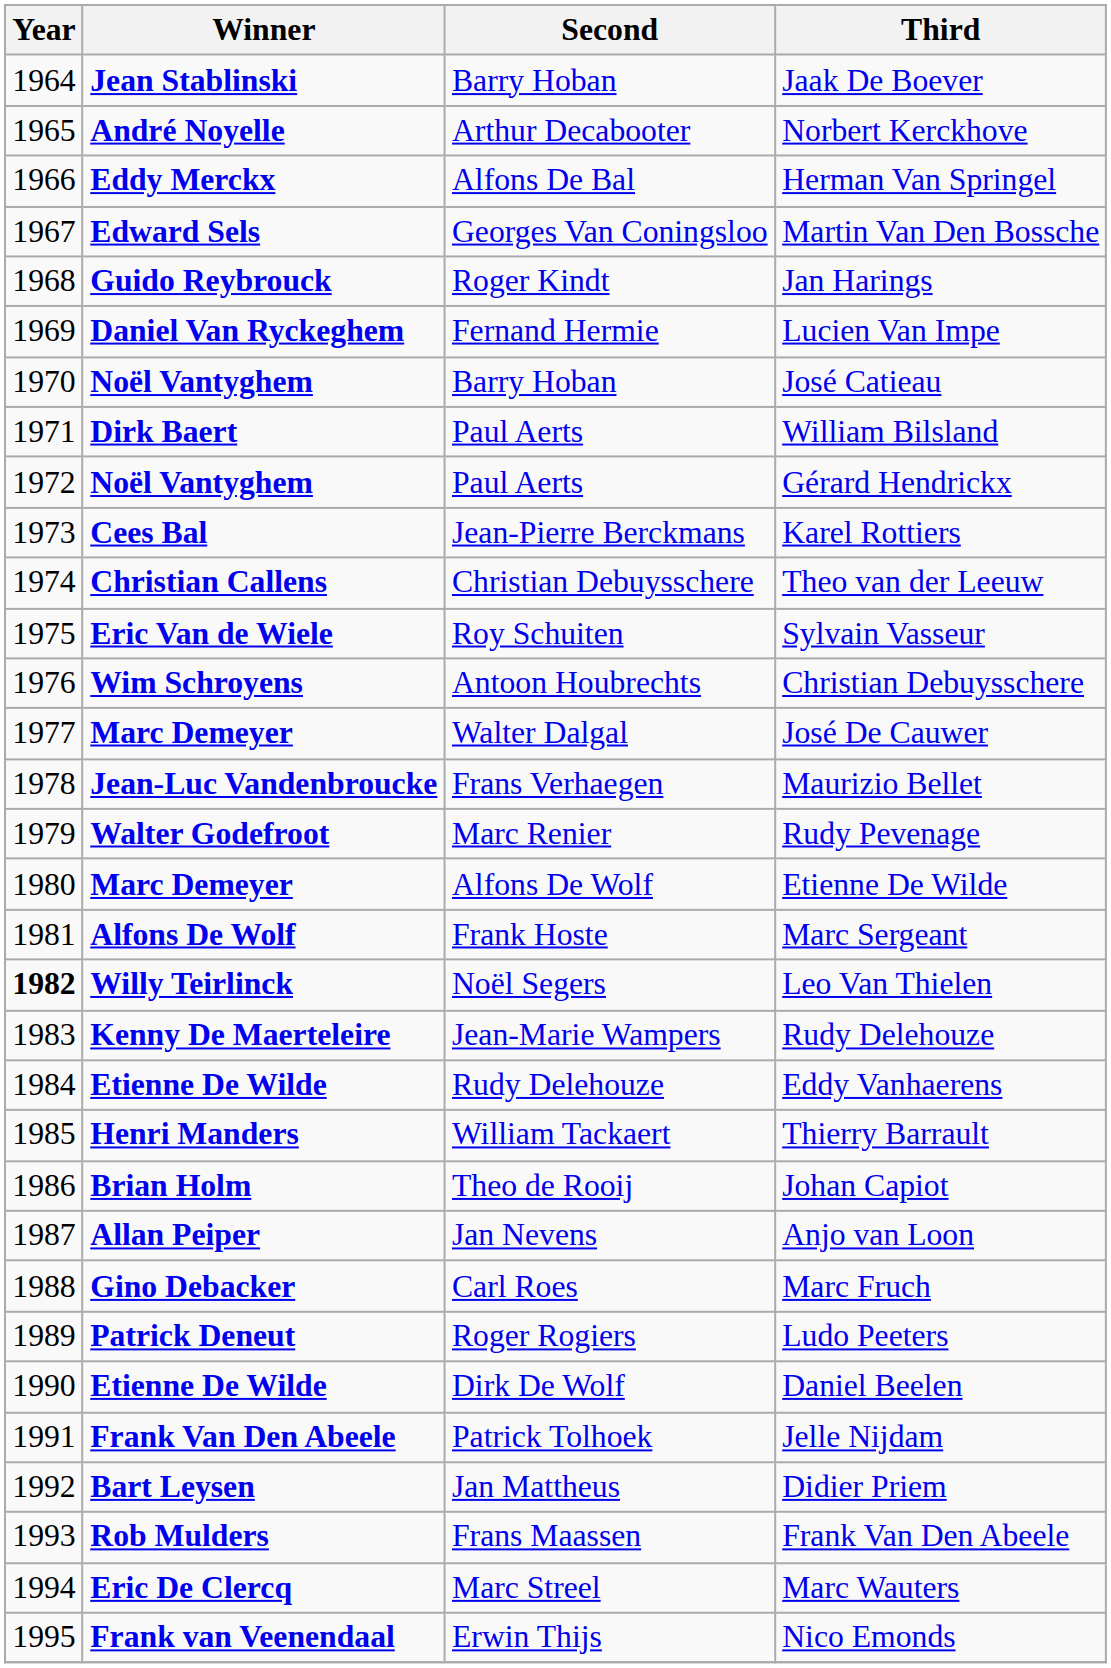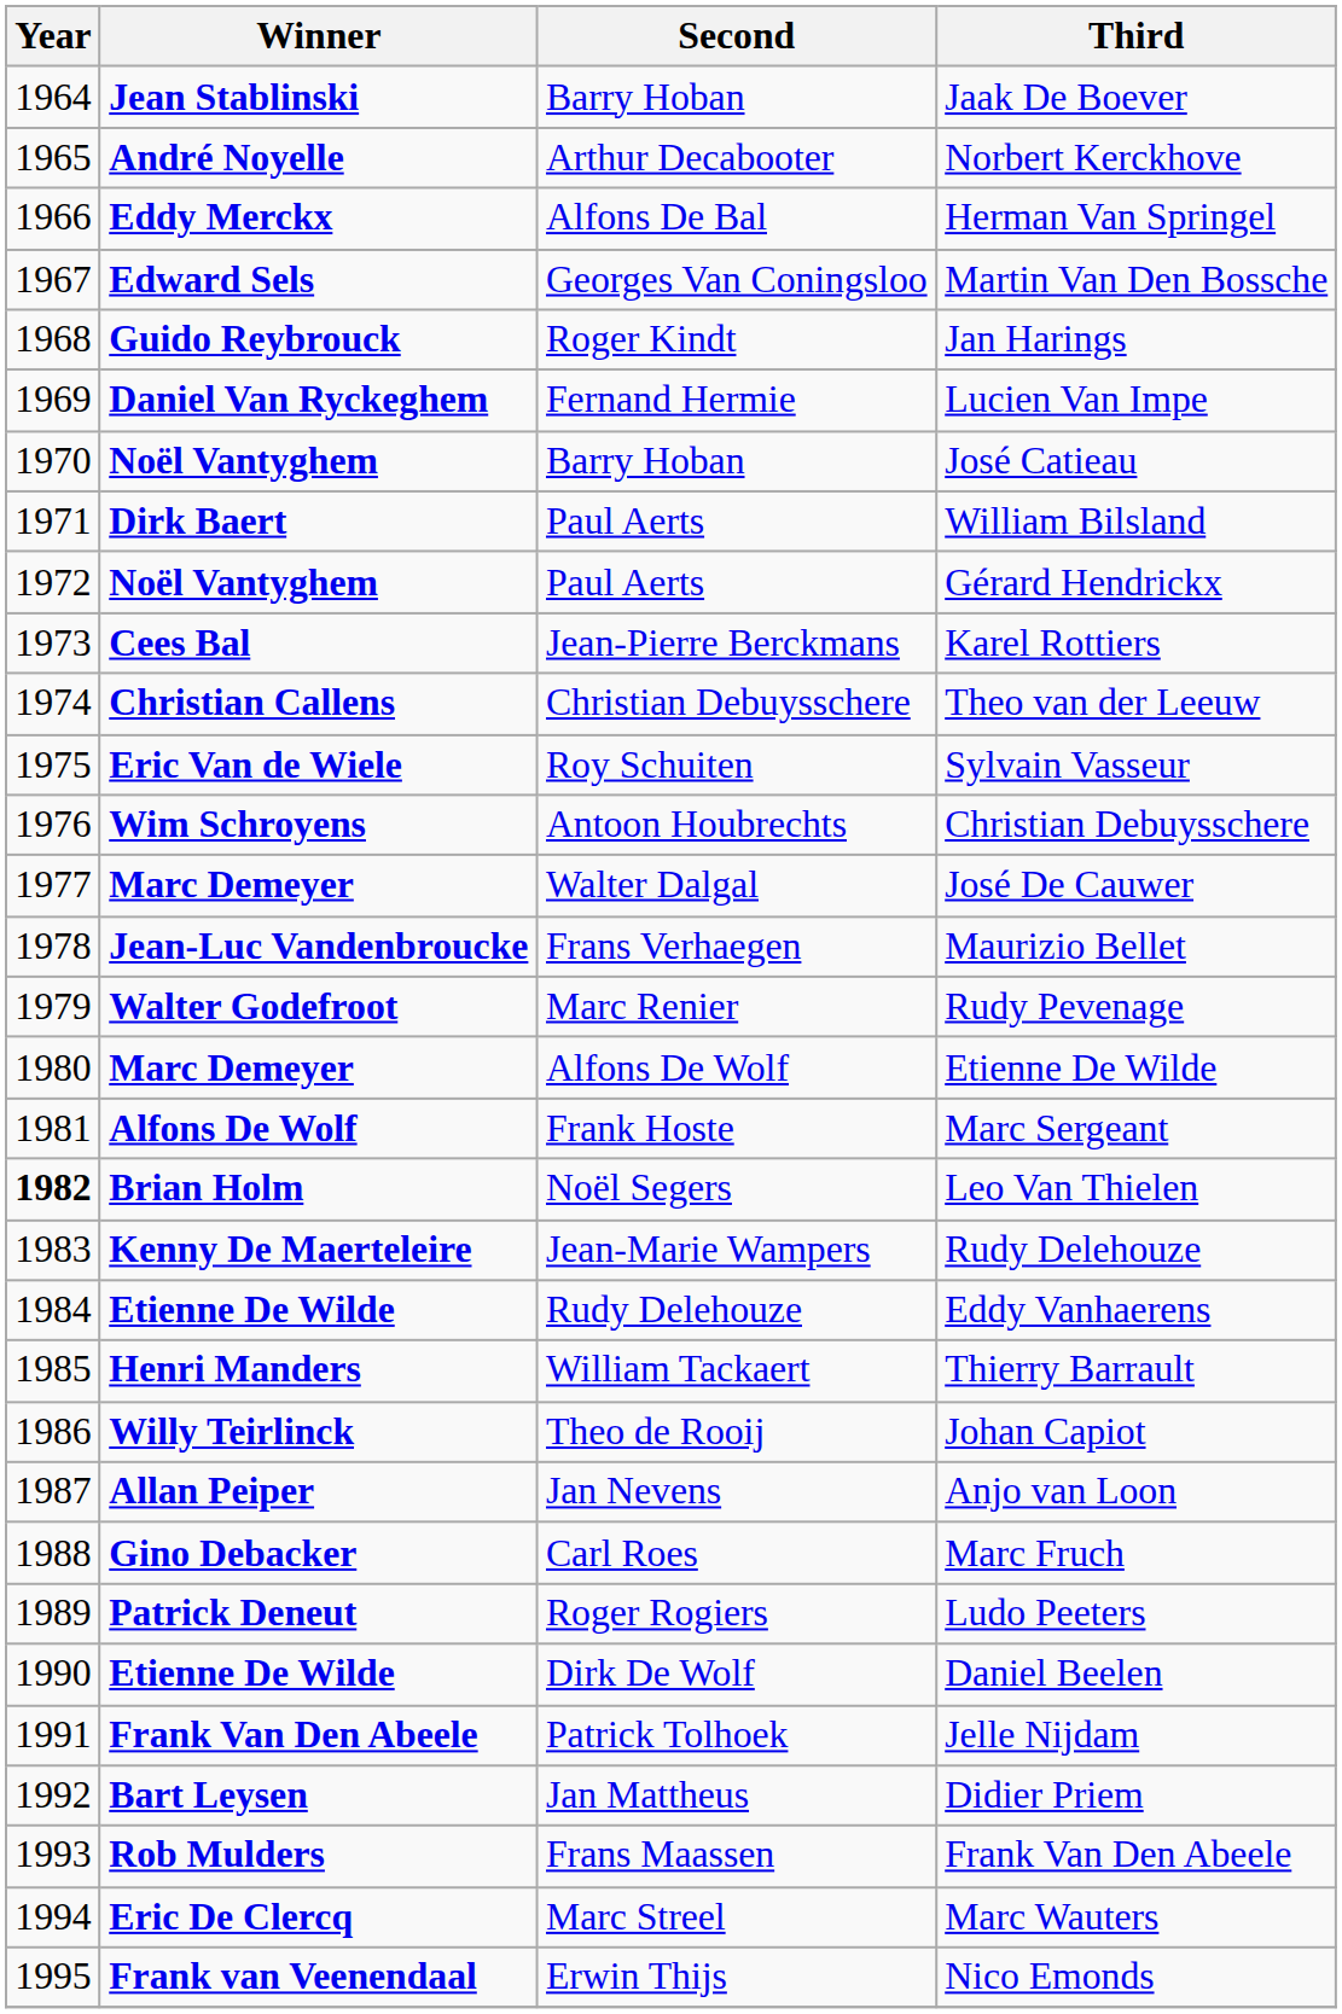 <table class="wikitable sortable">
 <tr>
 <th>Year</th>
 <th>Winner</th>
 <th>Second</th>
 <th>Third</th>
 </tr>
 <tr>
 <td>1964</td>
 <td> <strong><a href='#'>Jean Stablinski</a></strong></td>
 <td> <a href='#'>Barry Hoban</a></td>
 <td> <a href='#'>Jaak De Boever</a></td>
 </tr>
 <tr>
 <td>1965</td>
 <td> <strong><a href='#'>André Noyelle</a> </strong></td>
 <td> <a href='#'>Arthur Decabooter</a></td>
 <td> <a href='#'>Norbert Kerckhove</a></td>
 </tr>
 <tr>
 <td>1966</td>
 <td> <strong><a href='#'>Eddy Merckx</a> </strong></td>
 <td> <a href='#'>Alfons De Bal</a></td>
 <td> <a href='#'>Herman Van Springel</a></td>
 </tr>
 <tr>
 <td>1967</td>
 <td> <strong><a href='#'>Edward Sels</a> </strong></td>
 <td> <a href='#'>Georges Van Coningsloo</a></td>
 <td> <a href='#'>Martin Van Den Bossche</a></td>
 </tr>
 <tr>
 <td>1968</td>
 <td> <strong><a href='#'>Guido Reybrouck</a> </strong></td>
 <td> <a href='#'>Roger Kindt</a></td>
 <td> <a href='#'>Jan Harings</a></td>
 </tr>
 <tr>
 <td>1969</td>
 <td> <strong><a href='#'>Daniel Van Ryckeghem</a> </strong></td>
 <td> <a href='#'>Fernand Hermie</a></td>
 <td> <a href='#'>Lucien Van Impe</a></td>
 </tr>
 <tr>
 <td>1970</td>
 <td> <strong><a href='#'>Noël Vantyghem</a> </strong></td>
 <td> <a href='#'>Barry Hoban</a></td>
 <td> <a href='#'>José Catieau</a></td>
 </tr>
 <tr>
 <td>1971</td>
 <td> <strong><a href='#'>Dirk Baert</a> </strong></td>
 <td> <a href='#'>Paul Aerts</a></td>
 <td> <a href='#'>William Bilsland</a></td>
 </tr>
 <tr>
 <td>1972</td>
 <td> <strong><a href='#'>Noël Vantyghem</a> </strong></td>
 <td> <a href='#'>Paul Aerts</a></td>
 <td> <a href='#'>Gérard Hendrickx</a></td>
 </tr>
 <tr>
 <td>1973</td>
 <td> <strong><a href='#'>Cees Bal</a> </strong></td>
 <td> <a href='#'>Jean-Pierre Berckmans</a></td>
 <td> <a href='#'>Karel Rottiers</a></td>
 </tr>
 <tr>
 <td>1974</td>
 <td> <strong><a href='#'>Christian Callens</a> </strong></td>
 <td> <a href='#'>Christian Debuysschere</a></td>
 <td> <a href='#'>Theo van der Leeuw</a></td>
 </tr>
 <tr>
 <td>1975</td>
 <td> <strong><a href='#'>Eric Van de Wiele</a> </strong></td>
 <td> <a href='#'>Roy Schuiten</a></td>
 <td> <a href='#'>Sylvain Vasseur</a></td>
 </tr>
 <tr>
 <td>1976</td>
 <td> <strong><a href='#'>Wim Schroyens</a> </strong></td>
 <td> <a href='#'>Antoon Houbrechts</a></td>
 <td> <a href='#'>Christian Debuysschere</a></td>
 </tr>
 <tr>
 <td>1977</td>
 <td> <strong><a href='#'>Marc Demeyer</a> </strong></td>
 <td> <a href='#'>Walter Dalgal</a></td>
 <td> <a href='#'>José De Cauwer</a></td>
 </tr>
 <tr>
 <td>1978</td>
 <td> <strong><a href='#'>Jean-Luc Vandenbroucke</a> </strong></td>
 <td> <a href='#'>Frans Verhaegen</a></td>
 <td> <a href='#'>Maurizio Bellet</a></td>
 </tr>
 <tr>
 <td>1979</td>
 <td> <strong><a href='#'>Walter Godefroot</a> </strong></td>
 <td> <a href='#'>Marc Renier</a></td>
 <td> <a href='#'>Rudy Pevenage</a></td>
 </tr>
 <tr>
 <td>1980</td>
 <td> <strong><a href='#'>Marc Demeyer</a> </strong></td>
 <td> <a href='#'>Alfons De Wolf</a></td>
 <td> <a href='#'>Etienne De Wilde</a></td>
 </tr>
 <tr>
 <td>1981</td>
 <td> <strong><a href='#'>Alfons De Wolf</a> </strong></td>
 <td> <a href='#'>Frank Hoste</a></td>
 <td> <a href='#'>Marc Sergeant</a></td>
 </tr>
 <tr>
 <td><strong>1982</strong></td>
-<td> <strong><a href='#'>Willy Teirlinck</a> </strong></td>
+<td> <strong><a href='#'>Brian Holm</a> </strong></td>
 <td> <a href='#'>Noël Segers</a></td>
 <td> <a href='#'>Leo Van Thielen</a></td>
 </tr>
 <tr>
 <td>1983</td>
 <td> <strong><a href='#'>Kenny De Maerteleire</a> </strong></td>
 <td> <a href='#'>Jean-Marie Wampers</a></td>
 <td> <a href='#'>Rudy Delehouze</a></td>
 </tr>
 <tr>
 <td>1984</td>
 <td> <strong><a href='#'>Etienne De Wilde</a> </strong></td>
 <td> <a href='#'>Rudy Delehouze</a></td>
 <td> <a href='#'>Eddy Vanhaerens</a></td>
 </tr>
 <tr>
 <td>1985</td>
 <td> <strong><a href='#'>Henri Manders</a> </strong></td>
 <td> <a href='#'>William Tackaert</a></td>
 <td> <a href='#'>Thierry Barrault</a></td>
 </tr>
 <tr>
 <td>1986</td>
-<td> <strong><a href='#'>Brian Holm</a> </strong></td>
+<td> <strong><a href='#'>Willy Teirlinck</a> </strong></td>
 <td> <a href='#'>Theo de Rooij</a></td>
 <td> <a href='#'>Johan Capiot</a></td>
 </tr>
 <tr>
 <td>1987</td>
 <td> <strong><a href='#'>Allan Peiper</a> </strong></td>
 <td> <a href='#'>Jan Nevens</a></td>
 <td> <a href='#'>Anjo van Loon</a></td>
 </tr>
 <tr>
 <td>1988</td>
 <td> <strong><a href='#'>Gino Debacker</a></strong></td>
 <td> <a href='#'>Carl Roes</a></td>
 <td> <a href='#'>Marc Fruch</a></td>
 </tr>
 <tr>
 <td>1989</td>
 <td> <strong><a href='#'>Patrick Deneut</a></strong></td>
 <td> <a href='#'>Roger Rogiers</a></td>
 <td> <a href='#'>Ludo Peeters</a></td>
 </tr>
 <tr>
 <td>1990</td>
 <td> <strong><a href='#'>Etienne De Wilde</a> </strong></td>
 <td> <a href='#'>Dirk De Wolf</a></td>
 <td> <a href='#'>Daniel Beelen</a></td>
 </tr>
 <tr>
 <td>1991</td>
 <td> <strong><a href='#'>Frank Van Den Abeele</a> </strong></td>
 <td> <a href='#'>Patrick Tolhoek</a></td>
 <td> <a href='#'>Jelle Nijdam</a></td>
 </tr>
 <tr>
 <td>1992</td>
 <td> <strong><a href='#'>Bart Leysen</a> </strong></td>
 <td> <a href='#'>Jan Mattheus</a></td>
 <td> <a href='#'>Didier Priem</a></td>
 </tr>
 <tr>
 <td>1993</td>
 <td> <strong><a href='#'>Rob Mulders</a> </strong></td>
 <td> <a href='#'>Frans Maassen</a></td>
 <td> <a href='#'>Frank Van Den Abeele</a></td>
 </tr>
 <tr>
 <td>1994</td>
 <td> <strong><a href='#'>Eric De Clercq</a> </strong></td>
 <td> <a href='#'>Marc Streel</a></td>
 <td> <a href='#'>Marc Wauters</a></td>
 </tr>
 <tr>
 <td>1995</td>
 <td> <strong><a href='#'>Frank van Veenendaal</a> </strong></td>
 <td> <a href='#'>Erwin Thijs</a></td>
 <td> <a href='#'>Nico Emonds</a></td>
 </tr>
 <tr>
 </tr>
 </table>
